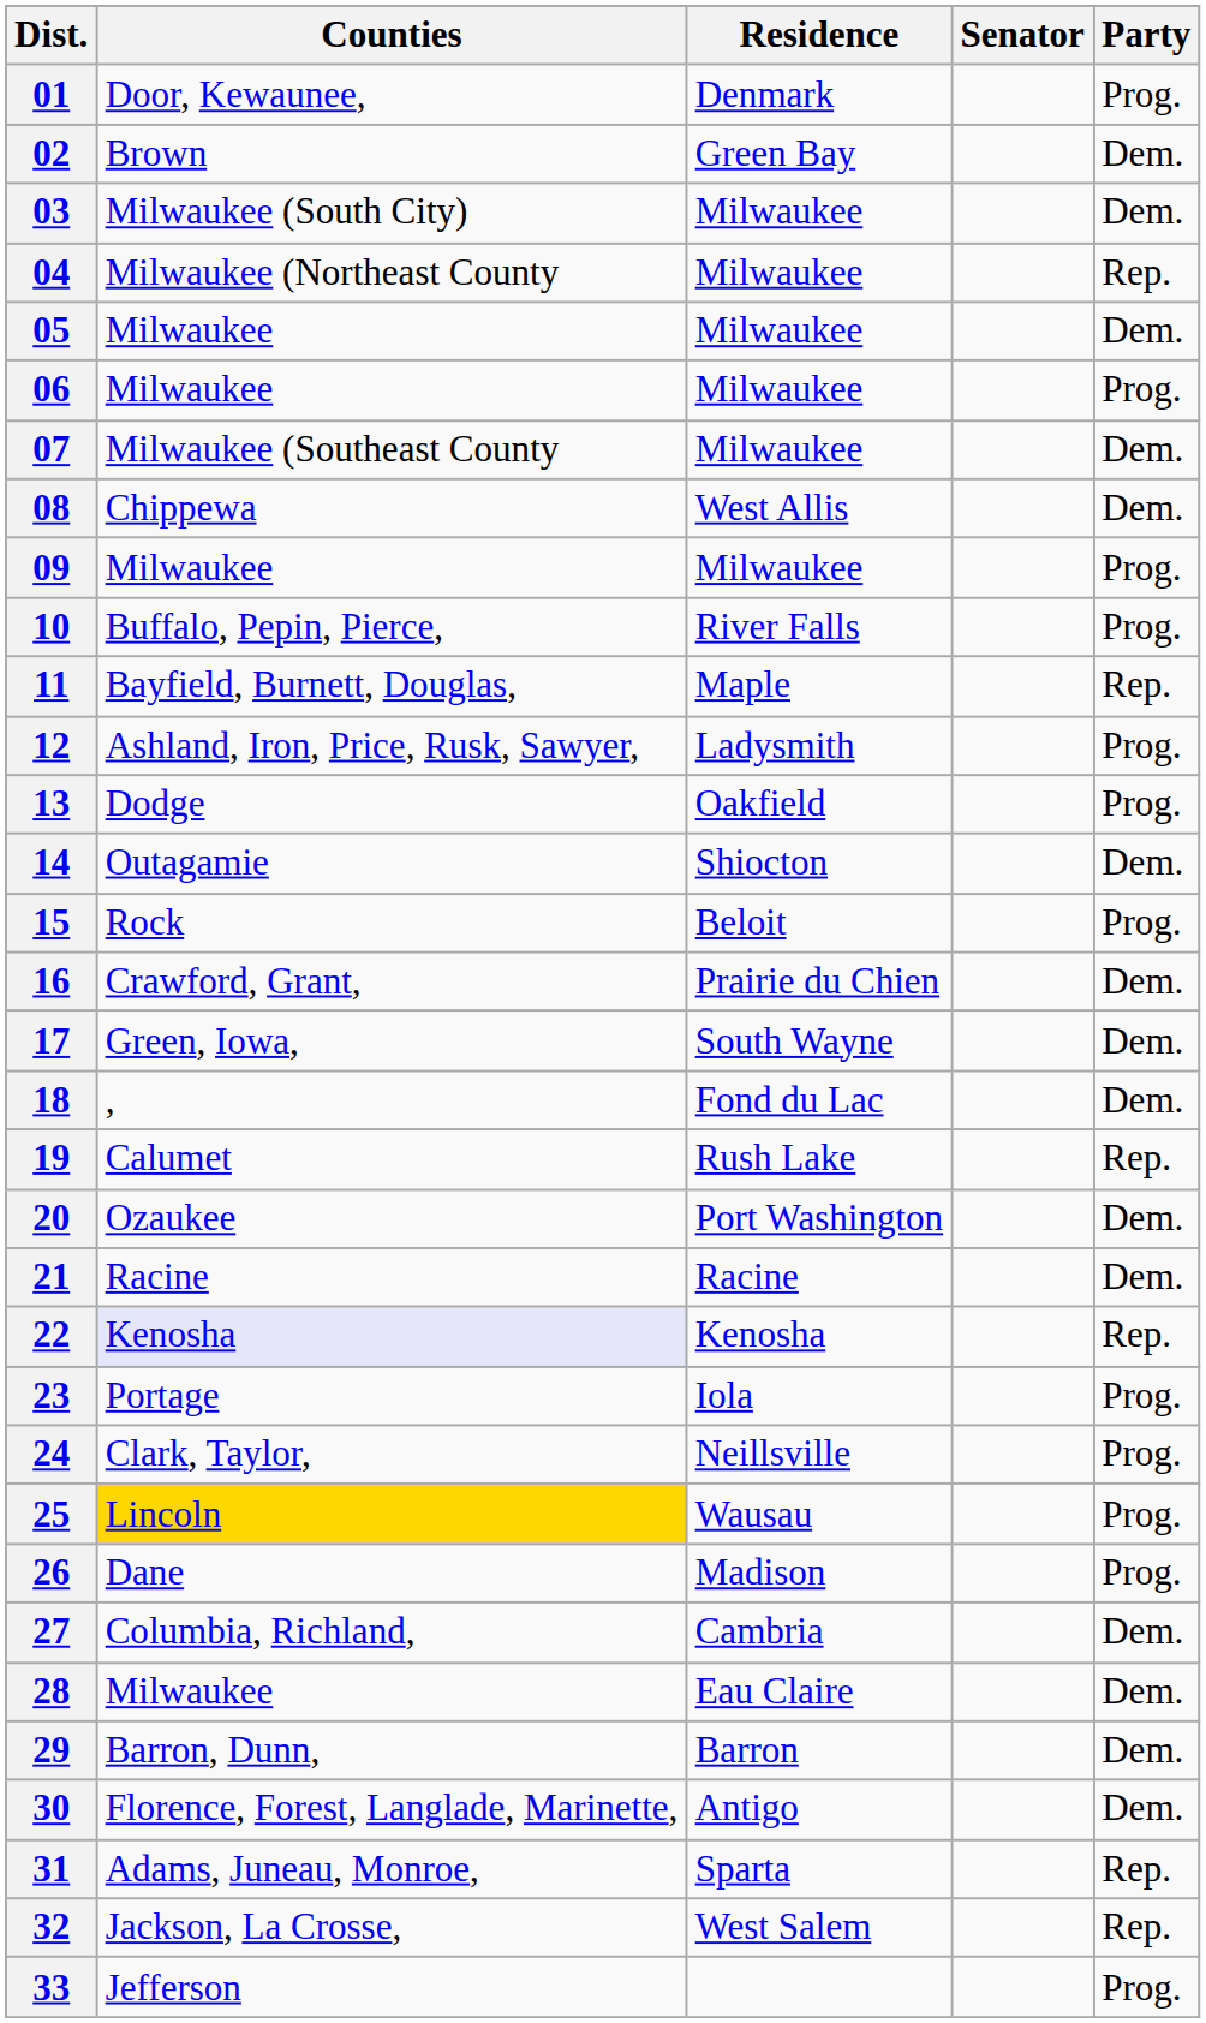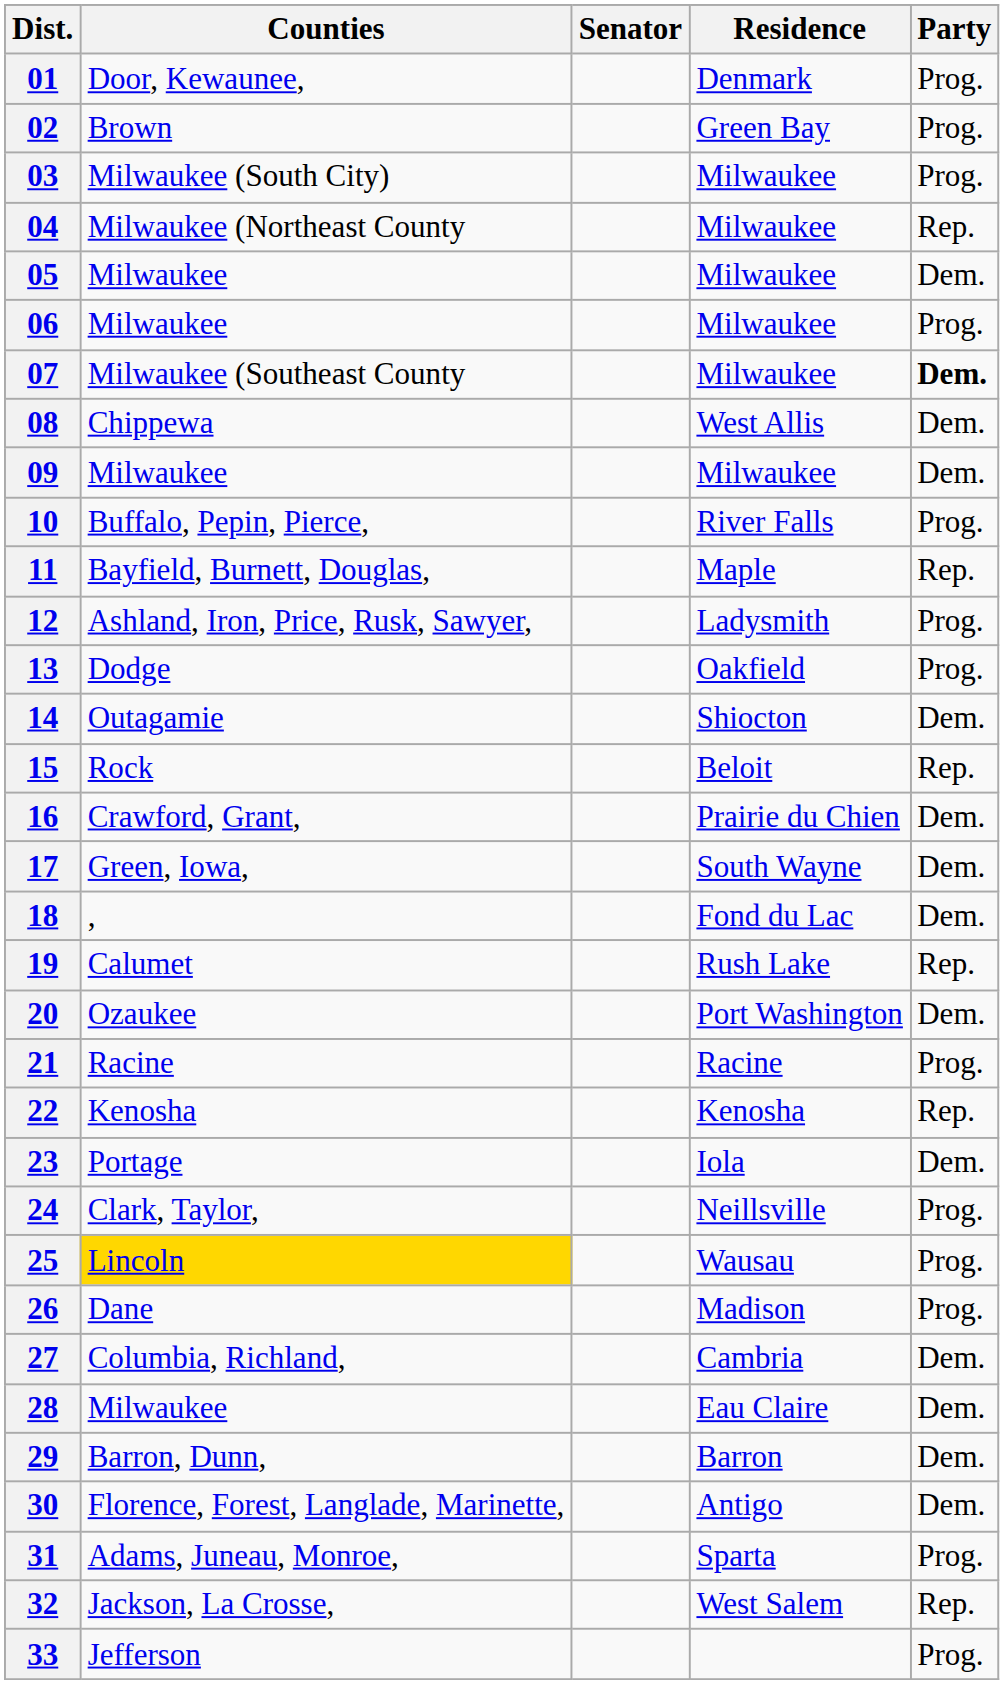 <table class="wikitable sortable">
 <tr>
 <th>Dist.</th>
 <th>Counties</th>
+<th>Senator</th>
 <th>Residence</th>
-<th>Senator</th>
 <th>Party</th>
 </tr>
 <tr>
 <th><a href='#'>01</a></th>
 <td><a href='#'>Door</a>, <a href='#'>Kewaunee</a>, </td>
+<td></td>
 <td><a href='#'>Denmark</a></td>
-<td></td>
 <td>Prog.</td>
 </tr>
 <tr>
 <th><a href='#'>02</a></th>
 <td><a href='#'>Brown</a> </td>
+<td></td>
 <td><a href='#'>Green Bay</a></td>
-<td></td>
-<td>Dem.</td>
+<td>Prog.</td>
 </tr>
 <tr>
 <th><a href='#'>03</a></th>
 <td><a href='#'>Milwaukee</a> (South City)</td>
+<td></td>
 <td><a href='#'>Milwaukee</a></td>
-<td></td>
-<td>Dem.</td>
+<td>Prog.</td>
 </tr>
 <tr>
 <th><a href='#'>04</a></th>
 <td><a href='#'>Milwaukee</a> (Northeast County </td>
+<td></td>
 <td><a href='#'>Milwaukee</a></td>
-<td></td>
 <td>Rep.</td>
 </tr>
 <tr>
 <th><a href='#'>05</a></th>
 <td><a href='#'>Milwaukee</a> </td>
+<td></td>
 <td><a href='#'>Milwaukee</a></td>
-<td></td>
 <td>Dem.</td>
 </tr>
 <tr>
 <th><a href='#'>06</a></th>
 <td><a href='#'>Milwaukee</a> </td>
+<td></td>
 <td><a href='#'>Milwaukee</a></td>
-<td></td>
 <td>Prog.</td>
 </tr>
 <tr>
 <th><a href='#'>07</a></th>
 <td><a href='#'>Milwaukee</a> (Southeast County </td>
+<td></td>
 <td><a href='#'>Milwaukee</a></td>
-<td></td>
-<td>Dem.</td>
+<td><strong>Dem.</strong></td>
 </tr>
 <tr>
 <th><a href='#'>08</a></th>
 <td><a href='#'>Chippewa</a> </td>
+<td></td>
 <td><a href='#'>West Allis</a></td>
-<td></td>
 <td>Dem.</td>
 </tr>
 <tr>
 <th><a href='#'>09</a></th>
 <td><a href='#'>Milwaukee</a> </td>
+<td></td>
 <td><a href='#'>Milwaukee</a></td>
-<td></td>
-<td>Prog.</td>
+<td>Dem.</td>
 </tr>
 <tr>
 <th><a href='#'>10</a></th>
 <td><a href='#'>Buffalo</a>, <a href='#'>Pepin</a>, <a href='#'>Pierce</a>, </td>
+<td></td>
 <td><a href='#'>River Falls</a></td>
-<td></td>
 <td>Prog.</td>
 </tr>
 <tr>
 <th><a href='#'>11</a></th>
 <td><a href='#'>Bayfield</a>, <a href='#'>Burnett</a>, <a href='#'>Douglas</a>, </td>
+<td></td>
 <td><a href='#'>Maple</a></td>
-<td></td>
 <td>Rep.</td>
 </tr>
 <tr>
 <th><a href='#'>12</a></th>
 <td><a href='#'>Ashland</a>, <a href='#'>Iron</a>, <a href='#'>Price</a>, <a href='#'>Rusk</a>, <a href='#'>Sawyer</a>, </td>
+<td></td>
 <td><a href='#'>Ladysmith</a></td>
-<td></td>
 <td>Prog.</td>
 </tr>
 <tr>
 <th><a href='#'>13</a></th>
 <td><a href='#'>Dodge</a> </td>
+<td></td>
 <td><a href='#'>Oakfield</a></td>
-<td></td>
 <td>Prog.</td>
 </tr>
 <tr>
 <th><a href='#'>14</a></th>
 <td><a href='#'>Outagamie</a> </td>
+<td></td>
 <td><a href='#'>Shiocton</a></td>
-<td></td>
 <td>Dem.</td>
 </tr>
 <tr>
 <th><a href='#'>15</a></th>
 <td><a href='#'>Rock</a></td>
+<td></td>
 <td><a href='#'>Beloit</a></td>
-<td></td>
-<td>Prog.</td>
+<td>Rep.</td>
 </tr>
 <tr>
 <th><a href='#'>16</a></th>
 <td><a href='#'>Crawford</a>, <a href='#'>Grant</a>, </td>
+<td></td>
 <td><a href='#'>Prairie du Chien</a></td>
-<td></td>
 <td>Dem.</td>
 </tr>
 <tr>
 <th><a href='#'>17</a></th>
 <td><a href='#'>Green</a>, <a href='#'>Iowa</a>, </td>
+<td></td>
 <td><a href='#'>South Wayne</a></td>
-<td></td>
 <td>Dem.</td>
 </tr>
 <tr>
 <th><a href='#'>18</a></th>
 <td>,  </td>
+<td></td>
 <td><a href='#'>Fond du Lac</a></td>
-<td></td>
 <td>Dem.</td>
 </tr>
 <tr>
 <th><a href='#'>19</a></th>
 <td><a href='#'>Calumet</a> </td>
+<td></td>
 <td><a href='#'>Rush Lake</a></td>
-<td></td>
 <td>Rep.</td>
 </tr>
 <tr>
 <th><a href='#'>20</a></th>
 <td><a href='#'>Ozaukee</a> </td>
+<td></td>
 <td><a href='#'>Port Washington</a></td>
-<td></td>
 <td>Dem.</td>
 </tr>
 <tr>
 <th><a href='#'>21</a></th>
 <td><a href='#'>Racine</a></td>
+<td></td>
 <td><a href='#'>Racine</a></td>
-<td></td>
-<td>Dem.</td>
+<td>Prog.</td>
 </tr>
 <tr>
 <th><a href='#'>22</a></th>
-<td style="background: lavender;"><a href='#'>Kenosha</a> </td>
+<td><a href='#'>Kenosha</a> </td>
+<td></td>
 <td><a href='#'>Kenosha</a></td>
-<td></td>
 <td>Rep.</td>
 </tr>
 <tr>
 <th><a href='#'>23</a></th>
 <td><a href='#'>Portage</a> </td>
+<td></td>
 <td><a href='#'>Iola</a></td>
-<td></td>
-<td>Prog.</td>
+<td>Dem.</td>
 </tr>
 <tr>
 <th><a href='#'>24</a></th>
 <td><a href='#'>Clark</a>, <a href='#'>Taylor</a>, </td>
+<td></td>
 <td><a href='#'>Neillsville</a></td>
-<td></td>
 <td>Prog.</td>
 </tr>
 <tr>
 <th><a href='#'>25</a></th>
 <td style="background: gold;"><a href='#'>Lincoln</a> </td>
+<td></td>
 <td><a href='#'>Wausau</a></td>
-<td></td>
 <td>Prog.</td>
 </tr>
 <tr>
 <th><a href='#'>26</a></th>
 <td><a href='#'>Dane</a></td>
+<td></td>
 <td><a href='#'>Madison</a></td>
-<td></td>
 <td>Prog.</td>
 </tr>
 <tr>
 <th><a href='#'>27</a></th>
 <td><a href='#'>Columbia</a>, <a href='#'>Richland</a>, </td>
+<td></td>
 <td><a href='#'>Cambria</a></td>
-<td></td>
 <td>Dem.</td>
 </tr>
 <tr>
 <th><a href='#'>28</a></th>
 <td><a href='#'>Milwaukee</a> </td>
+<td></td>
 <td><a href='#'>Eau Claire</a></td>
-<td></td>
 <td>Dem.</td>
 </tr>
 <tr>
 <th><a href='#'>29</a></th>
 <td><a href='#'>Barron</a>, <a href='#'>Dunn</a>, </td>
+<td></td>
 <td><a href='#'>Barron</a></td>
-<td></td>
 <td>Dem.</td>
 </tr>
 <tr>
 <th><a href='#'>30</a></th>
 <td><a href='#'>Florence</a>, <a href='#'>Forest</a>, <a href='#'>Langlade</a>, <a href='#'>Marinette</a>, </td>
+<td></td>
 <td><a href='#'>Antigo</a></td>
-<td></td>
 <td>Dem.</td>
 </tr>
 <tr>
 <th><a href='#'>31</a></th>
 <td><a href='#'>Adams</a>, <a href='#'>Juneau</a>, <a href='#'>Monroe</a>, </td>
+<td></td>
 <td><a href='#'>Sparta</a></td>
-<td></td>
-<td>Rep.</td>
+<td>Prog.</td>
 </tr>
 <tr>
 <th><a href='#'>32</a></th>
 <td><a href='#'>Jackson</a>, <a href='#'>La Crosse</a>, </td>
+<td></td>
 <td><a href='#'>West Salem</a></td>
-<td></td>
 <td>Rep.</td>
 </tr>
 <tr>
 <th><a href='#'>33</a></th>
 <td><a href='#'>Jefferson</a> </td>
 <td></td>
 <td></td>
 <td>Prog.</td>
 </tr>
 </table>
